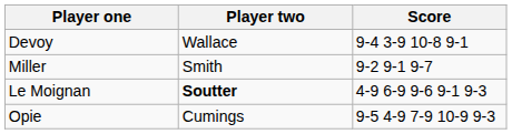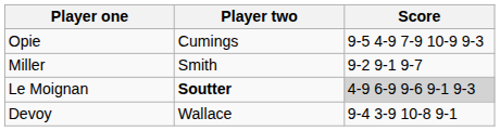 <table class="wikitable">
 <tr>
 <th width=170>Player one</th>
 <th width=170>Player two</th>
 <th width=150>Score</th>
 </tr>
 <tr>
-<td> Devoy</td>
-<td> Wallace</td>
-<td>9-4 3-9 10-8 9-1</td>
+<td> Opie</td>
+<td> Cumings</td>
+<td>9-5 4-9 7-9 10-9 9-3</td>
 </tr>
 <tr>
 <td> Miller</td>
 <td> Smith</td>
 <td>9-2 9-1 9-7</td>
 </tr>
 <tr>
 <td> Le Moignan</td>
 <td><strong> Soutter</strong></td>
-<td>4-9 6-9 9-6 9-1 9-3</td>
+<td style="background: lightgrey;">4-9 6-9 9-6 9-1 9-3</td>
 </tr>
 <tr>
-<td> Opie</td>
-<td> Cumings</td>
-<td>9-5 4-9 7-9 10-9 9-3</td>
+<td> Devoy</td>
+<td> Wallace</td>
+<td>9-4 3-9 10-8 9-1</td>
 </tr>
 </table>
